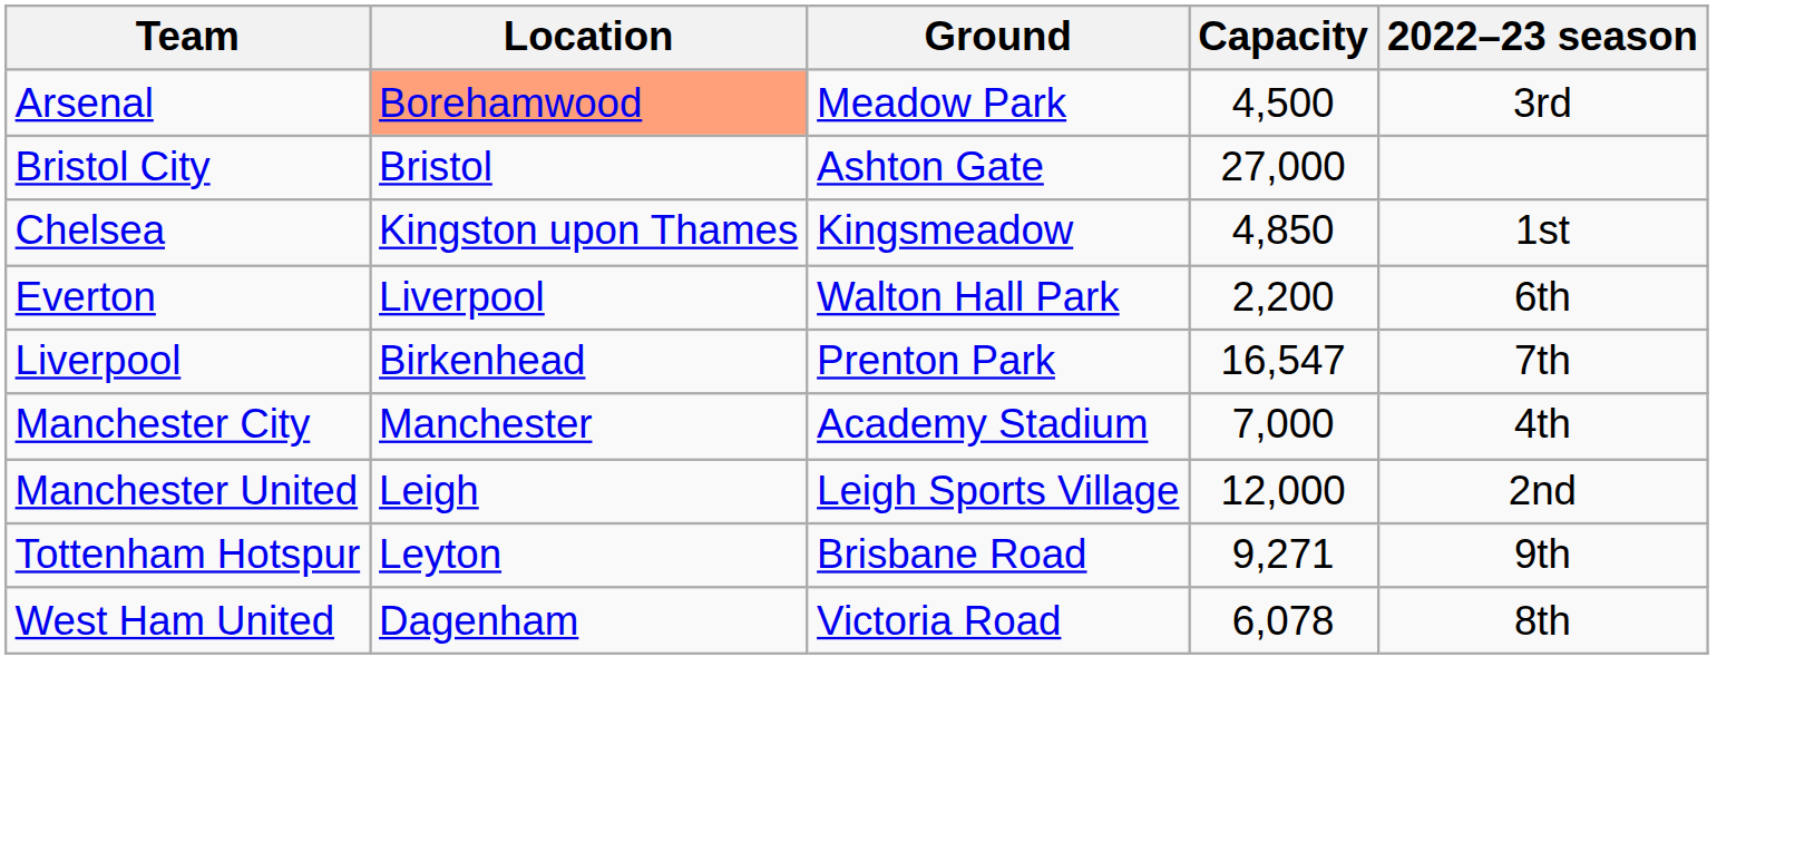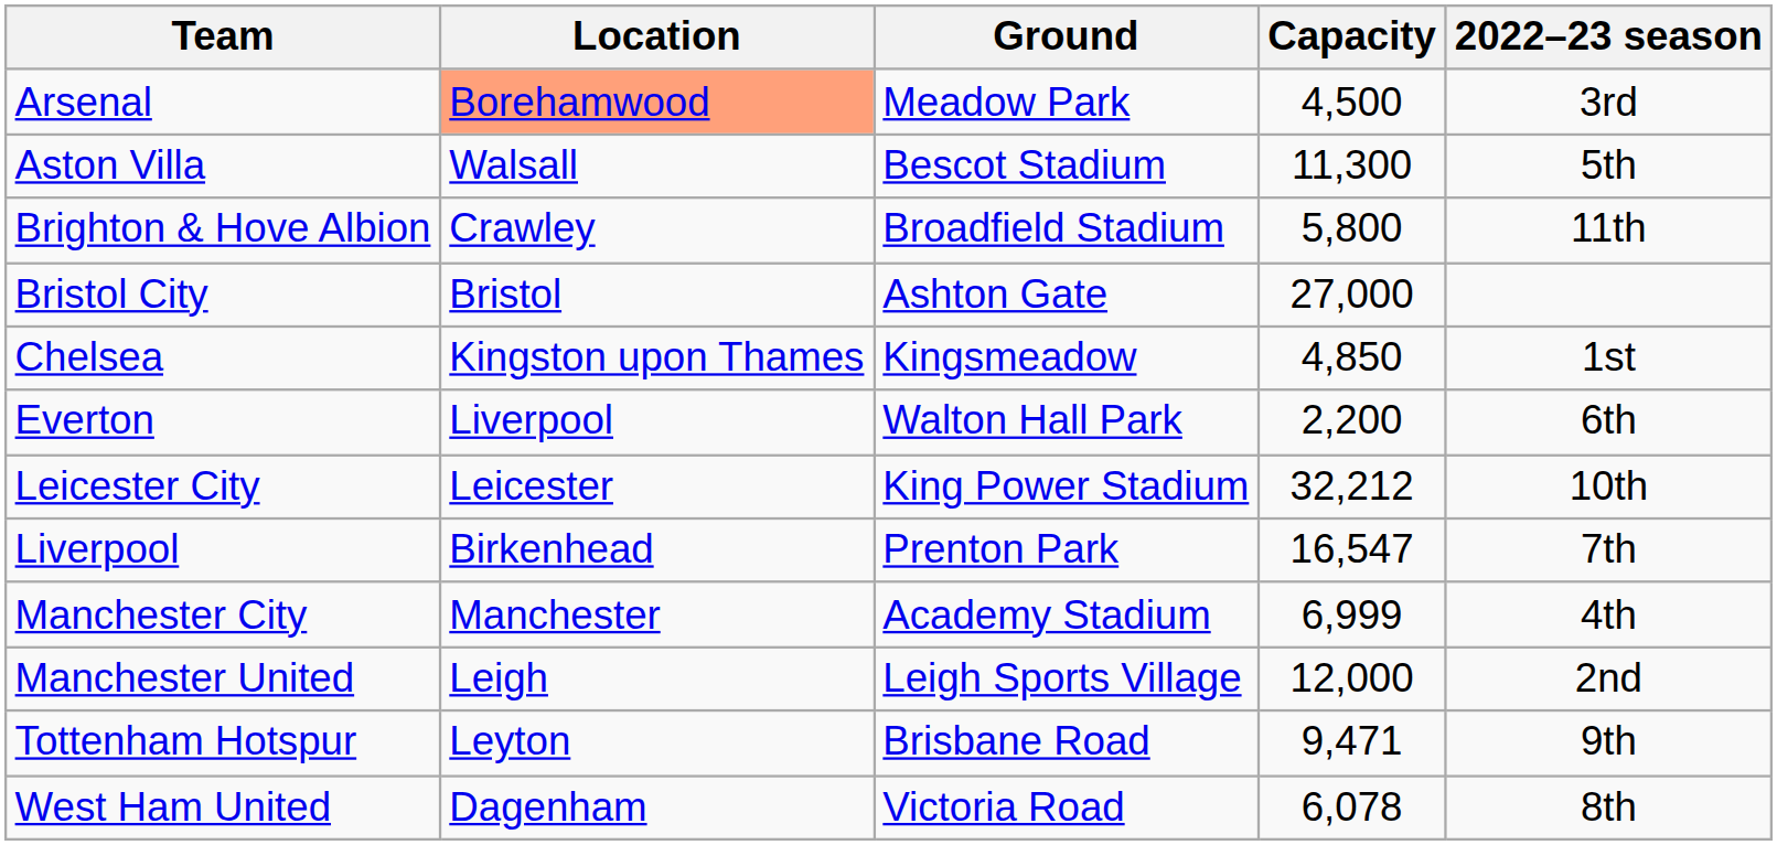 <table class="wikitable sortable">
 <tr>
 <th>Team</th>
 <th>Location</th>
 <th>Ground</th>
 <th>Capacity</th>
 <th data-sort-type=number>2022–23 season</th>
 </tr>
 <tr>
 <td><a href='#'>Arsenal</a></td>
 <td style="background: lightsalmon;"><a href='#'>Borehamwood</a></td>
 <td><a href='#'>Meadow Park</a></td>
 <td style="text-align:center">4,500</td>
 <td style="text-align:center">3rd</td>
+</tr>
+<tr>
+<td><a href='#'>Aston Villa</a></td>
+<td><a href='#'>Walsall</a></td>
+<td><a href='#'>Bescot Stadium</a></td>
+<td style="text-align:center">11,300</td>
+<td style="text-align:center">5th</td>
+</tr>
+<tr>
+<td><a href='#'>Brighton & Hove Albion</a></td>
+<td><a href='#'>Crawley</a></td>
+<td><a href='#'>Broadfield Stadium</a></td>
+<td style="text-align:center">5,800</td>
+<td style="text-align:center">11th</td>
 </tr>
 <tr>
 <td><a href='#'>Bristol City</a></td>
 <td><a href='#'>Bristol</a></td>
 <td><a href='#'>Ashton Gate</a></td>
 <td style="text-align:center">27,000</td>
 <td style="text-align:center"></td>
 </tr>
 <tr>
 <td><a href='#'>Chelsea</a></td>
 <td><a href='#'>Kingston upon Thames</a></td>
 <td><a href='#'>Kingsmeadow</a></td>
 <td style="text-align:center">4,850</td>
 <td style="text-align:center">1st</td>
 </tr>
 <tr>
 <td><a href='#'>Everton</a></td>
 <td><a href='#'>Liverpool</a></td>
 <td><a href='#'>Walton Hall Park</a></td>
 <td style="text-align:center">2,200</td>
 <td style="text-align:center">6th</td>
 </tr>
 <tr>
+<td><a href='#'>Leicester City</a></td>
+<td><a href='#'>Leicester</a></td>
+<td><a href='#'>King Power Stadium</a></td>
+<td style="text-align:center">32,212</td>
+<td style="text-align:center">10th</td>
+</tr>
+<tr>
 <td><a href='#'>Liverpool</a></td>
 <td><a href='#'>Birkenhead</a></td>
 <td><a href='#'>Prenton Park</a></td>
 <td style="text-align:center">16,547</td>
 <td style="text-align:center">7th</td>
 </tr>
 <tr>
 <td><a href='#'>Manchester City</a></td>
 <td><a href='#'>Manchester</a></td>
 <td><a href='#'>Academy Stadium</a></td>
-<td style="text-align:center">7,000</td>
+<td style="text-align:center">6,999</td>
 <td style="text-align:center">4th</td>
 </tr>
 <tr>
 <td><a href='#'>Manchester United</a></td>
 <td><a href='#'>Leigh</a></td>
 <td><a href='#'>Leigh Sports Village</a></td>
 <td style="text-align:center">12,000</td>
 <td style="text-align:center">2nd</td>
 </tr>
 <tr>
 <td><a href='#'>Tottenham Hotspur</a></td>
 <td><a href='#'>Leyton</a></td>
 <td><a href='#'>Brisbane Road</a></td>
-<td style="text-align:center">9,271</td>
+<td style="text-align:center">9,471</td>
 <td style="text-align:center">9th</td>
 </tr>
 <tr>
 <td><a href='#'>West Ham United</a></td>
 <td><a href='#'>Dagenham</a></td>
 <td><a href='#'>Victoria Road</a></td>
 <td style="text-align:center">6,078</td>
 <td style="text-align:center">8th</td>
 </tr>
 </table>
